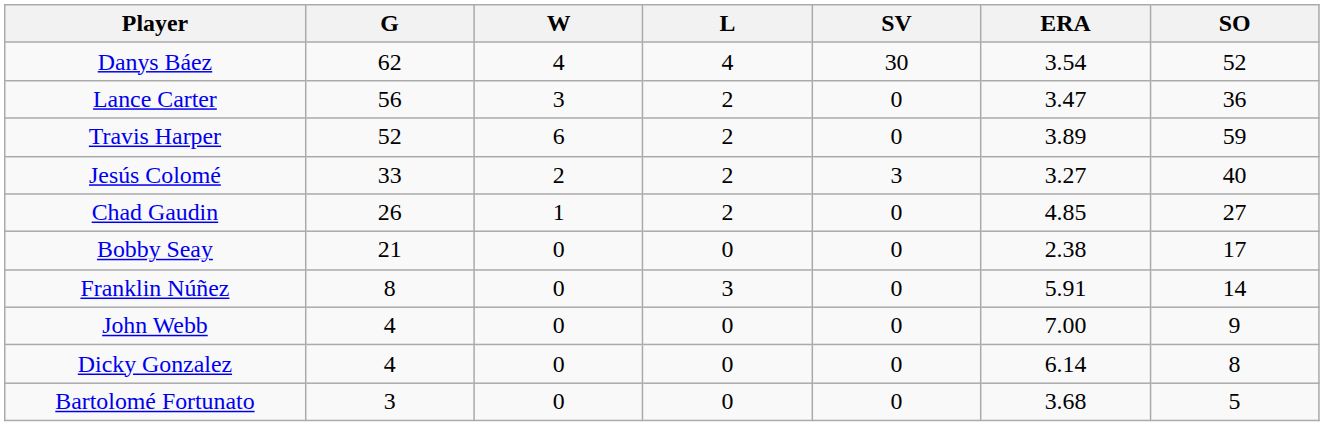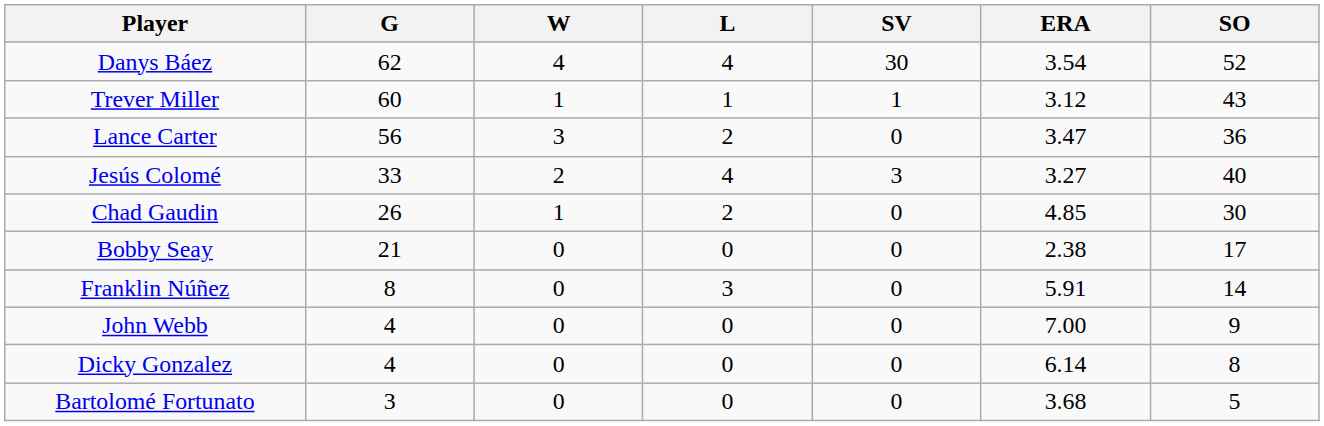 <table class="wikitable sortable">
 <tr>
 <th bgcolor="#DDDDFF" width="16%">Player</th>
 <th bgcolor="#DDDDFF" width="9%">G</th>
 <th bgcolor="#DDDDFF" width="9%">W</th>
 <th bgcolor="#DDDDFF" width="9%">L</th>
 <th bgcolor="#DDDDFF" width="9%">SV</th>
 <th bgcolor="#DDDDFF" width="9%">ERA</th>
 <th bgcolor="#DDDDFF" width="9%">SO</th>
 </tr>
 <tr align="center">
 <td><a href='#'>Danys Báez</a></td>
 <td>62</td>
 <td>4</td>
 <td>4</td>
 <td>30</td>
 <td>3.54</td>
 <td>52</td>
 </tr>
 <tr align=center>
+<td><a href='#'>Trever Miller</a></td>
+<td>60</td>
+<td>1</td>
+<td>1</td>
+<td>1</td>
+<td>3.12</td>
+<td>43</td>
+</tr>
+<tr align=center>
 <td><a href='#'>Lance Carter</a></td>
 <td>56</td>
 <td>3</td>
 <td>2</td>
 <td>0</td>
 <td>3.47</td>
 <td>36</td>
 </tr>
 <tr align=center>
-<td><a href='#'>Travis Harper</a></td>
-<td>52</td>
-<td>6</td>
-<td>2</td>
-<td>0</td>
-<td>3.89</td>
-<td>59</td>
-</tr>
-<tr align=center>
 <td><a href='#'>Jesús Colomé</a></td>
 <td>33</td>
 <td>2</td>
-<td>2</td>
+<td>4</td>
 <td>3</td>
 <td>3.27</td>
 <td>40</td>
 </tr>
 <tr align=center>
 <td><a href='#'>Chad Gaudin</a></td>
 <td>26</td>
 <td>1</td>
 <td>2</td>
 <td>0</td>
 <td>4.85</td>
-<td>27</td>
+<td>30</td>
 </tr>
 <tr align=center>
 <td><a href='#'>Bobby Seay</a></td>
 <td>21</td>
 <td>0</td>
 <td>0</td>
 <td>0</td>
 <td>2.38</td>
 <td>17</td>
 </tr>
 <tr align=center>
 <td><a href='#'>Franklin Núñez</a></td>
 <td>8</td>
 <td>0</td>
 <td>3</td>
 <td>0</td>
 <td>5.91</td>
 <td>14</td>
 </tr>
 <tr align=center>
 <td><a href='#'>John Webb</a></td>
 <td>4</td>
 <td>0</td>
 <td>0</td>
 <td>0</td>
 <td>7.00</td>
 <td>9</td>
 </tr>
 <tr align=center>
 <td><a href='#'>Dicky Gonzalez</a></td>
 <td>4</td>
 <td>0</td>
 <td>0</td>
 <td>0</td>
 <td>6.14</td>
 <td>8</td>
 </tr>
 <tr align=center>
 <td><a href='#'>Bartolomé Fortunato</a></td>
 <td>3</td>
 <td>0</td>
 <td>0</td>
 <td>0</td>
 <td>3.68</td>
 <td>5</td>
 </tr>
 </table>
